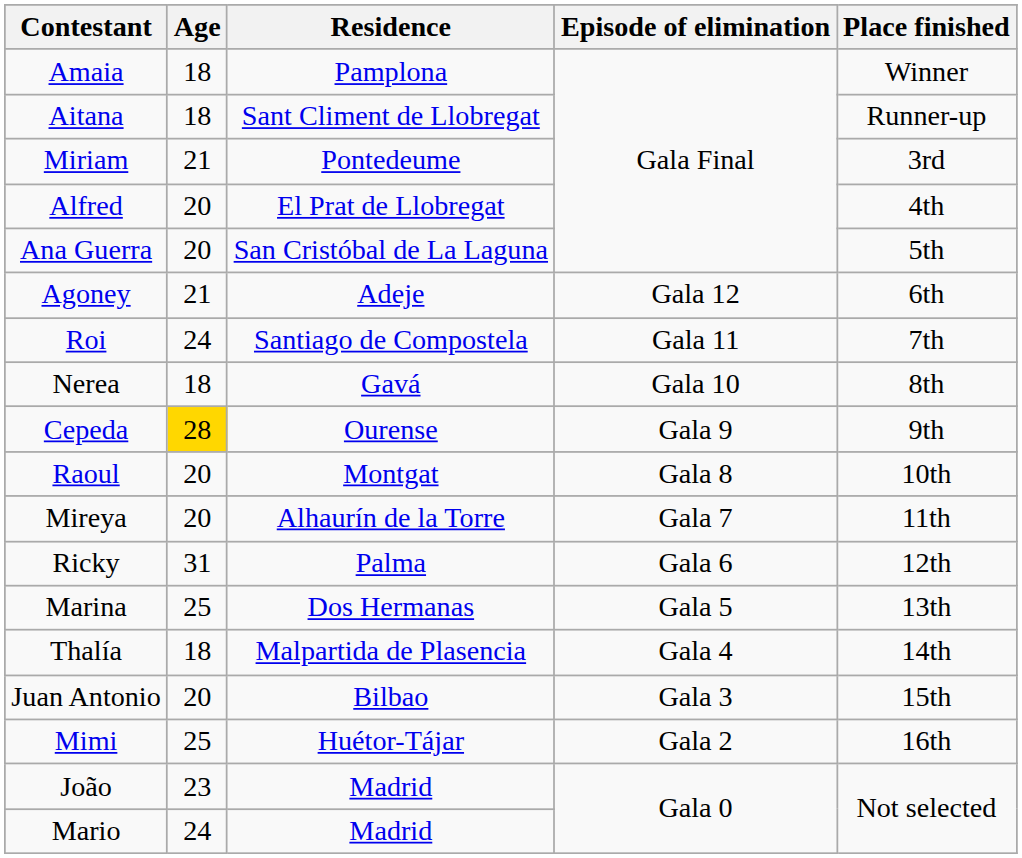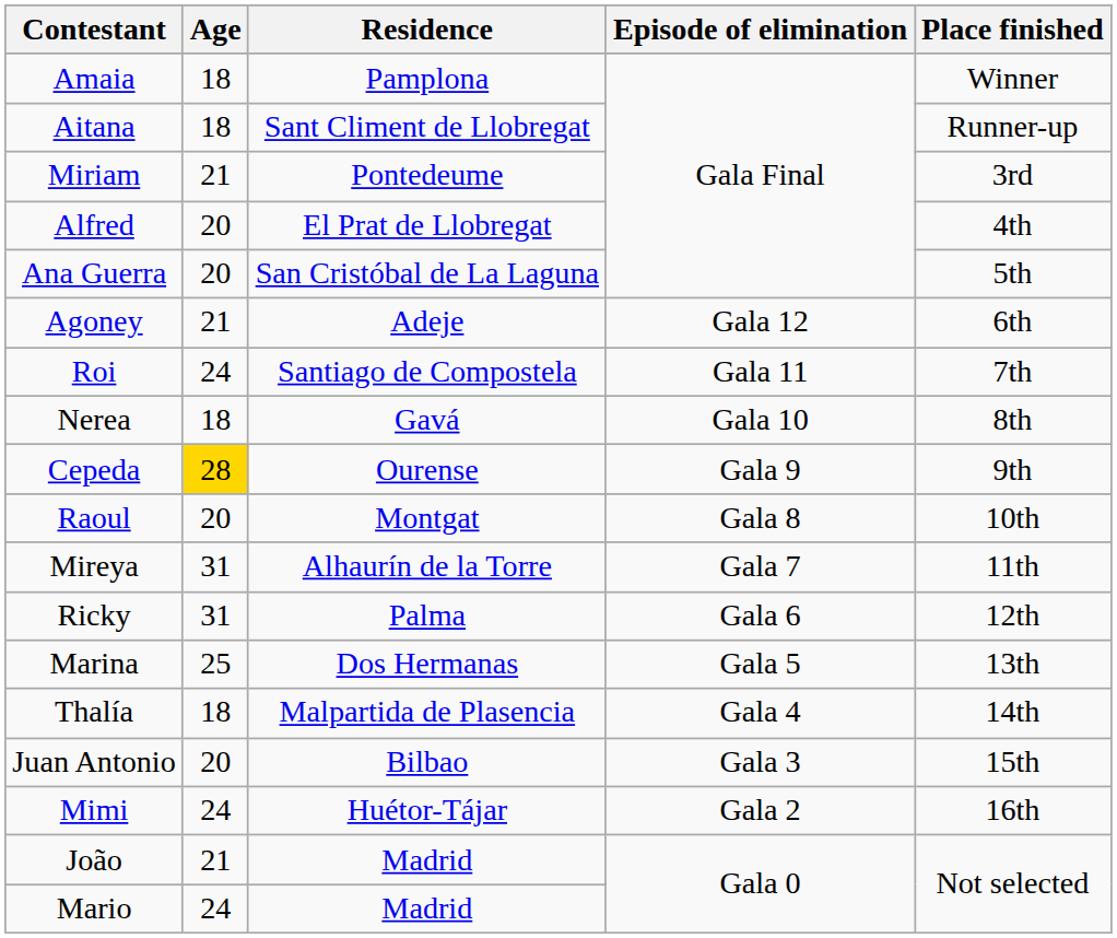 <table class="wikitable" style="text-align:center">
 <tr>
 <th>Contestant</th>
 <th>Age</th>
 <th>Residence</th>
 <th>Episode of elimination</th>
 <th>Place finished</th>
 </tr>
 <tr>
 <td><a href='#'>Amaia</a></td>
 <td>18</td>
 <td><a href='#'>Pamplona</a></td>
 <td rowspan=5>Gala Final</td>
 <td>Winner</td>
 </tr>
 <tr>
 <td><a href='#'>Aitana</a></td>
 <td>18</td>
 <td><a href='#'>Sant Climent de Llobregat</a></td>
 <td>Runner-up</td>
 </tr>
 <tr>
 <td><a href='#'>Miriam</a></td>
 <td>21</td>
 <td><a href='#'>Pontedeume</a></td>
 <td>3rd</td>
 </tr>
 <tr>
 <td><a href='#'>Alfred</a></td>
 <td>20</td>
 <td><a href='#'>El Prat de Llobregat</a></td>
 <td>4th</td>
 </tr>
 <tr>
 <td><a href='#'>Ana Guerra</a></td>
 <td>20</td>
 <td><a href='#'>San Cristóbal de La Laguna</a></td>
 <td>5th</td>
 </tr>
 <tr>
 <td><a href='#'>Agoney</a></td>
 <td>21</td>
 <td><a href='#'>Adeje</a></td>
 <td>Gala 12</td>
 <td>6th</td>
 </tr>
 <tr>
 <td><a href='#'>Roi</a></td>
 <td>24</td>
 <td><a href='#'>Santiago de Compostela</a></td>
 <td>Gala 11</td>
 <td>7th</td>
 </tr>
 <tr>
 <td>Nerea</td>
 <td>18</td>
 <td><a href='#'>Gavá</a></td>
 <td>Gala 10</td>
 <td>8th</td>
 </tr>
 <tr>
 <td><a href='#'>Cepeda</a></td>
 <td style="background: gold;">28</td>
 <td><a href='#'>Ourense</a></td>
 <td>Gala 9</td>
 <td>9th</td>
 </tr>
 <tr>
 <td><a href='#'>Raoul</a></td>
 <td>20</td>
 <td><a href='#'>Montgat</a></td>
 <td>Gala 8</td>
 <td>10th</td>
 </tr>
 <tr>
 <td>Mireya</td>
-<td>20</td>
+<td>31</td>
 <td><a href='#'>Alhaurín de la Torre</a></td>
 <td>Gala 7</td>
 <td>11th</td>
 </tr>
 <tr>
 <td>Ricky</td>
 <td>31</td>
 <td><a href='#'>Palma</a></td>
 <td>Gala 6</td>
 <td>12th</td>
 </tr>
 <tr>
 <td>Marina</td>
 <td>25</td>
 <td><a href='#'>Dos Hermanas</a></td>
 <td>Gala 5</td>
 <td>13th</td>
 </tr>
 <tr>
 <td>Thalía</td>
 <td>18</td>
 <td><a href='#'>Malpartida de Plasencia</a></td>
 <td>Gala 4</td>
 <td>14th</td>
 </tr>
 <tr>
 <td>Juan Antonio</td>
 <td>20</td>
 <td><a href='#'>Bilbao</a></td>
 <td>Gala 3</td>
 <td>15th</td>
 </tr>
 <tr>
 <td><a href='#'>Mimi</a></td>
-<td>25</td>
+<td>24</td>
 <td><a href='#'>Huétor-Tájar</a></td>
 <td>Gala 2</td>
 <td>16th</td>
 </tr>
 <tr>
 <td>João</td>
-<td>23</td>
+<td>21</td>
 <td><a href='#'>Madrid</a></td>
 <td rowspan=2>Gala 0</td>
 <td rowspan=2>Not selected</td>
 </tr>
 <tr>
 <td>Mario</td>
 <td>24</td>
 <td><a href='#'>Madrid</a></td>
 </tr>
 </table>
